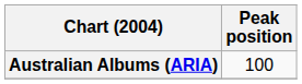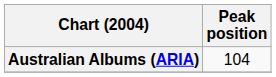 <table class="wikitable sortable plainrowheaders" style="text-align:center">
 <tr>
 <th>Chart (2004)</th>
 <th>Peak<br>position</th>
 </tr>
 <tr>
 <th scope="row">Australian Albums (<a href='#'>ARIA</a>)</th>
-<td>100</td>
+<td>104</td>
 </tr>
 <tr>
 </tr>
 </table>
